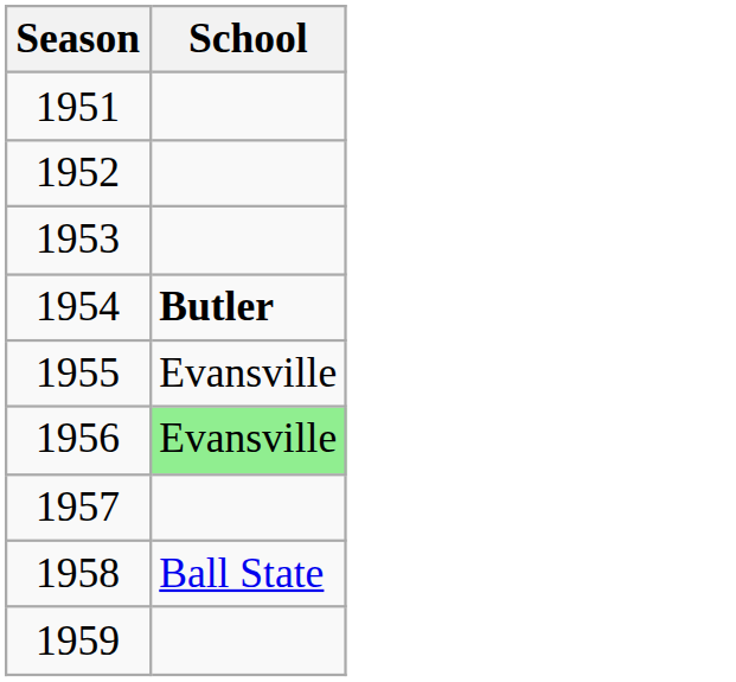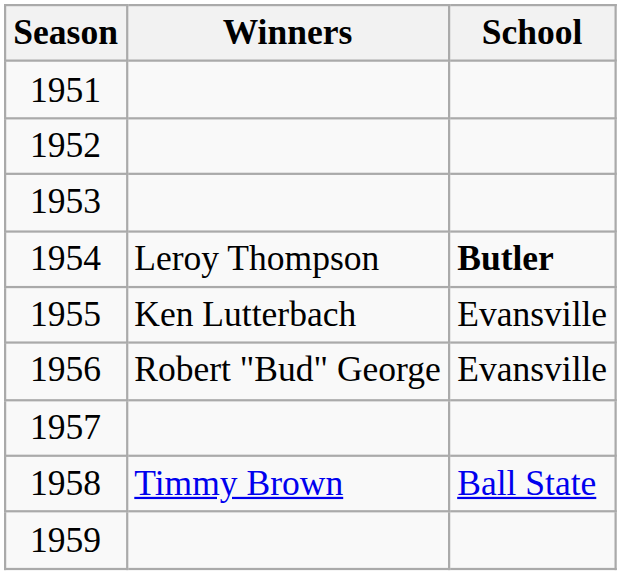 <table class=wikitable>
 <tr>
 <th>Season</th>
+<th>Winners</th>
 <th>School</th>
 </tr>
 <tr>
 <td align=center>1951</td>
 <td></td>
+<td></td>
 </tr>
 <tr>
 <td align=center>1952</td>
+<td></td>
 <td></td>
 </tr>
 <tr>
 <td align=center>1953</td>
 <td></td>
+<td></td>
 </tr>
 <tr>
 <td align=center>1954</td>
+<td>Leroy Thompson</td>
 <td><strong>Butler</strong></td>
 </tr>
 <tr>
 <td align=center>1955</td>
+<td>Ken Lutterbach</td>
 <td>Evansville</td>
 </tr>
 <tr>
 <td align=center>1956</td>
-<td style="background: lightgreen;">Evansville</td>
+<td>Robert "Bud" George</td>
+<td>Evansville</td>
 </tr>
 <tr>
 <td align=center>1957</td>
 <td></td>
+<td></td>
 </tr>
 <tr>
 <td align=center>1958</td>
+<td><a href='#'>Timmy Brown</a></td>
 <td><a href='#'>Ball State</a></td>
 </tr>
 <tr>
 <td align=center>1959</td>
 <td></td>
+<td></td>
 </tr>
 </table>
